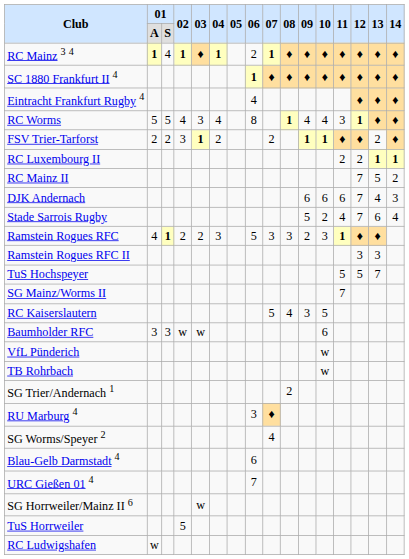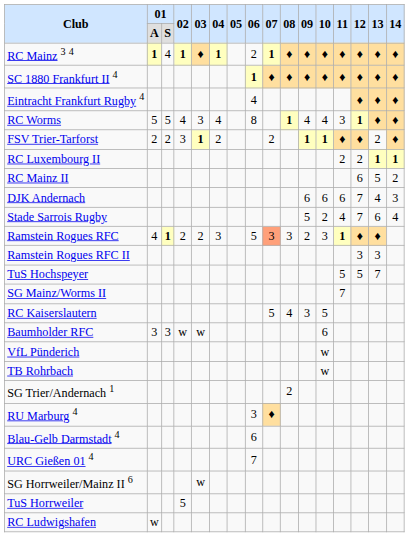 <table class="wikitable">
 <tr align="center" bgcolor="#D0E6FF">
 <td rowspan=2><strong>Club</strong></td>
 <td colspan=2><strong>01</strong></td>
 <td rowspan=2><strong>02</strong></td>
 <td rowspan=2><strong>03</strong></td>
 <td rowspan=2><strong>04</strong></td>
 <td rowspan=2><strong>05</strong></td>
 <td rowspan=2><strong>06</strong></td>
 <td rowspan=2><strong>07</strong></td>
 <td rowspan=2><strong>08</strong></td>
 <td rowspan=2><strong>09</strong></td>
 <td rowspan=2><strong>10</strong></td>
 <td rowspan=2><strong>11</strong></td>
 <td rowspan=2><strong>12</strong></td>
 <td rowspan=2><strong>13</strong></td>
 <td rowspan=2><strong>14</strong></td>
 </tr>
 <tr align="center" bgcolor="#dfdfdf">
 <td><strong>A</strong></td>
 <td><strong>S</strong></td>
 </tr>
 <tr align="center">
 <td align="left"><a href='#'>RC Mainz</a> <sup>3</sup> <sup>4</sup></td>
 <td bgcolor="#ffffbf"><strong>1</strong></td>
 <td>4</td>
 <td bgcolor="#ffffbf"><strong>1</strong></td>
 <td bgcolor="#ffdf9f"><strong>♦</strong></td>
 <td bgcolor="#ffffbf"><strong>1</strong></td>
 <td></td>
 <td>2</td>
 <td bgcolor="#ffffbf"><strong>1</strong></td>
 <td bgcolor="#ffdf9f"><strong>♦</strong></td>
 <td bgcolor="#ffdf9f"><strong>♦</strong></td>
 <td bgcolor="#ffdf9f"><strong>♦</strong></td>
 <td bgcolor="#ffdf9f"><strong>♦</strong></td>
 <td bgcolor="#ffdf9f"><strong>♦</strong></td>
 <td bgcolor="#ffdf9f"><strong>♦</strong></td>
 <td bgcolor="#ffdf9f"><strong>♦</strong></td>
 </tr>
 <tr align="center">
 <td align="left"><a href='#'>SC 1880 Frankfurt II</a> <sup>4</sup></td>
 <td></td>
 <td></td>
 <td></td>
 <td></td>
 <td></td>
 <td></td>
 <td bgcolor="#ffffbf"><strong>1</strong></td>
 <td bgcolor="#ffdf9f"><strong>♦</strong></td>
 <td bgcolor="#ffdf9f"><strong>♦</strong></td>
 <td bgcolor="#ffdf9f"><strong>♦</strong></td>
 <td bgcolor="#ffdf9f"><strong>♦</strong></td>
 <td bgcolor="#ffdf9f"><strong>♦</strong></td>
 <td bgcolor="#ffdf9f"><strong>♦</strong></td>
 <td bgcolor="#ffdf9f"><strong>♦</strong></td>
 <td bgcolor="#ffdf9f"><strong>♦</strong></td>
 </tr>
 <tr align="center">
 <td align="left"><a href='#'>Eintracht Frankfurt Rugby</a> <sup>4</sup></td>
 <td></td>
 <td></td>
 <td></td>
 <td></td>
 <td></td>
 <td></td>
 <td>4</td>
 <td></td>
 <td></td>
 <td></td>
 <td></td>
 <td></td>
 <td bgcolor="#ffdf9f"><strong>♦</strong></td>
 <td bgcolor="#ffdf9f"><strong>♦</strong></td>
 <td bgcolor="#ffdf9f"><strong>♦</strong></td>
 </tr>
 <tr align="center">
 <td align="left"><a href='#'>RC Worms</a></td>
 <td>5</td>
 <td>5</td>
 <td>4</td>
 <td>3</td>
 <td>4</td>
 <td></td>
 <td>8</td>
 <td></td>
 <td bgcolor="#ffffbf"><strong>1</strong></td>
 <td>4</td>
 <td>4</td>
 <td>3</td>
 <td bgcolor="#ffffbf"><strong>1</strong></td>
 <td bgcolor="#ffdf9f"><strong>♦</strong></td>
 <td bgcolor="#ffdf9f"><strong>♦</strong></td>
 </tr>
 <tr align="center">
 <td align="left"><a href='#'>FSV Trier-Tarforst</a></td>
 <td>2</td>
 <td>2</td>
 <td>3</td>
 <td bgcolor="#ffffbf"><strong>1</strong></td>
 <td>2</td>
 <td></td>
 <td></td>
 <td>2</td>
 <td></td>
 <td bgcolor="#ffffbf"><strong>1</strong></td>
 <td bgcolor="#ffffbf"><strong>1</strong></td>
 <td bgcolor="#ffdf9f"><strong>♦</strong></td>
 <td bgcolor="#ffdf9f"><strong>♦</strong></td>
 <td>2</td>
 <td bgcolor="#ffdf9f"><strong>♦</strong></td>
 </tr>
 <tr align="center">
 <td align="left"><a href='#'>RC Luxembourg II</a></td>
 <td></td>
 <td></td>
 <td></td>
 <td></td>
 <td></td>
 <td></td>
 <td></td>
 <td></td>
 <td></td>
 <td></td>
 <td></td>
 <td>2</td>
 <td>2</td>
 <td bgcolor="#ffffbf"><strong>1</strong></td>
 <td bgcolor="#ffffbf"><strong>1</strong></td>
 </tr>
 <tr align="center">
 <td align="left"><a href='#'>RC Mainz II</a></td>
 <td></td>
 <td></td>
 <td></td>
 <td></td>
 <td></td>
 <td></td>
 <td></td>
 <td></td>
 <td></td>
 <td></td>
 <td></td>
 <td></td>
-<td>7</td>
+<td>6</td>
 <td>5</td>
 <td>2</td>
 </tr>
 <tr align="center">
 <td align="left"><a href='#'>DJK Andernach</a></td>
 <td></td>
 <td></td>
 <td></td>
 <td></td>
 <td></td>
 <td></td>
 <td></td>
 <td></td>
 <td></td>
 <td>6</td>
 <td>6</td>
 <td>6</td>
 <td>7</td>
 <td>4</td>
 <td>3</td>
 </tr>
 <tr align="center">
 <td align="left"><a href='#'>Stade Sarrois Rugby</a></td>
 <td></td>
 <td></td>
 <td></td>
 <td></td>
 <td></td>
 <td></td>
 <td></td>
 <td></td>
 <td></td>
 <td>5</td>
 <td>2</td>
 <td>4</td>
 <td>7</td>
 <td>6</td>
 <td>4</td>
 </tr>
 <tr align="center">
 <td align="left"><a href='#'>Ramstein Rogues RFC</a></td>
 <td>4</td>
 <td bgcolor="#ffffbf"><strong>1</strong></td>
 <td>2</td>
 <td>2</td>
 <td>3</td>
 <td></td>
 <td>5</td>
-<td>3</td>
+<td style="background: lightsalmon;">3</td>
 <td>3</td>
 <td>2</td>
 <td>3</td>
 <td bgcolor="#ffffbf"><strong>1</strong></td>
 <td bgcolor="#ffdf9f"><strong>♦</strong></td>
 <td bgcolor="#ffdf9f"><strong>♦</strong></td>
 <td></td>
 </tr>
 <tr align="center">
 <td align="left"><a href='#'>Ramstein Rogues RFC II</a></td>
 <td></td>
 <td></td>
 <td></td>
 <td></td>
 <td></td>
 <td></td>
 <td></td>
 <td></td>
 <td></td>
 <td></td>
 <td></td>
 <td></td>
 <td>3</td>
 <td>3</td>
 <td></td>
 </tr>
 <tr align="center">
 <td align="left"><a href='#'>TuS Hochspeyer</a></td>
 <td></td>
 <td></td>
 <td></td>
 <td></td>
 <td></td>
 <td></td>
 <td></td>
 <td></td>
 <td></td>
 <td></td>
 <td></td>
 <td>5</td>
 <td>5</td>
 <td>7</td>
 <td></td>
 </tr>
 <tr align="center">
 <td align="left"><a href='#'>SG Mainz/Worms II</a></td>
 <td></td>
 <td></td>
 <td></td>
 <td></td>
 <td></td>
 <td></td>
 <td></td>
 <td></td>
 <td></td>
 <td></td>
 <td></td>
 <td>7</td>
 <td></td>
 <td></td>
 <td></td>
 </tr>
 <tr align="center">
 <td align="left"><a href='#'>RC Kaiserslautern</a></td>
 <td></td>
 <td></td>
 <td></td>
 <td></td>
 <td></td>
 <td></td>
 <td></td>
 <td>5</td>
 <td>4</td>
 <td>3</td>
 <td>5</td>
 <td></td>
 <td></td>
 <td></td>
 <td></td>
 </tr>
 <tr align="center">
 <td align="left"><a href='#'>Baumholder RFC</a></td>
 <td>3</td>
 <td>3</td>
 <td>w</td>
 <td>w</td>
 <td></td>
 <td></td>
 <td></td>
 <td></td>
 <td></td>
 <td></td>
 <td>6</td>
 <td></td>
 <td></td>
 <td></td>
 <td></td>
 </tr>
 <tr align="center">
 <td align="left"><a href='#'>VfL Pünderich</a></td>
 <td></td>
 <td></td>
 <td></td>
 <td></td>
 <td></td>
 <td></td>
 <td></td>
 <td></td>
 <td></td>
 <td></td>
 <td>w</td>
 <td></td>
 <td></td>
 <td></td>
 <td></td>
 </tr>
 <tr align="center">
 <td align="left"><a href='#'>TB Rohrbach</a></td>
 <td></td>
 <td></td>
 <td></td>
 <td></td>
 <td></td>
 <td></td>
 <td></td>
 <td></td>
 <td></td>
 <td></td>
 <td>w</td>
 <td></td>
 <td></td>
 <td></td>
 <td></td>
 </tr>
 <tr align="center">
 <td align="left">SG Trier/Andernach <sup>1</sup></td>
 <td></td>
 <td></td>
 <td></td>
 <td></td>
 <td></td>
 <td></td>
 <td></td>
 <td></td>
 <td>2</td>
 <td></td>
 <td></td>
 <td></td>
 <td></td>
 <td></td>
 <td></td>
 </tr>
 <tr align="center">
 <td align="left"><a href='#'>RU Marburg</a> <sup>4</sup></td>
 <td></td>
 <td></td>
 <td></td>
 <td></td>
 <td></td>
 <td></td>
 <td>3</td>
 <td bgcolor="#ffdf9f"><strong>♦</strong></td>
 <td></td>
 <td></td>
 <td></td>
 <td></td>
 <td></td>
 <td></td>
 <td></td>
 </tr>
 <tr align="center">
-<td align="left">SG Worms/Speyer <sup>2</sup></td>
-<td></td>
-<td></td>
-<td></td>
-<td></td>
-<td></td>
-<td></td>
-<td></td>
-<td>4</td>
-<td></td>
-<td></td>
-<td></td>
-<td></td>
-<td></td>
-<td></td>
-<td></td>
-</tr>
-<tr align="center">
 <td align="left"><a href='#'>Blau-Gelb Darmstadt</a> <sup>4</sup></td>
 <td></td>
 <td></td>
 <td></td>
 <td></td>
 <td></td>
 <td></td>
 <td>6</td>
 <td></td>
 <td></td>
 <td></td>
 <td></td>
 <td></td>
 <td></td>
 <td></td>
 <td></td>
 </tr>
 <tr align="center">
 <td align="left"><a href='#'>URC Gießen 01</a> <sup>4</sup></td>
 <td></td>
 <td></td>
 <td></td>
 <td></td>
 <td></td>
 <td></td>
 <td>7</td>
 <td></td>
 <td></td>
 <td></td>
 <td></td>
 <td></td>
 <td></td>
 <td></td>
 <td></td>
 </tr>
 <tr align="center">
 <td align="left">SG Horrweiler/Mainz II <sup>6</sup></td>
 <td></td>
 <td></td>
 <td></td>
 <td>w</td>
 <td></td>
 <td></td>
 <td></td>
 <td></td>
 <td></td>
 <td></td>
 <td></td>
 <td></td>
 <td></td>
 <td></td>
 <td></td>
 </tr>
 <tr align="center">
 <td align="left"><a href='#'>TuS Horrweiler</a></td>
 <td></td>
 <td></td>
 <td>5</td>
 <td></td>
 <td></td>
 <td></td>
 <td></td>
 <td></td>
 <td></td>
 <td></td>
 <td></td>
 <td></td>
 <td></td>
 <td></td>
 <td></td>
 </tr>
 <tr align="center">
 <td align="left"><a href='#'>RC Ludwigshafen</a></td>
 <td>w</td>
 <td></td>
 <td></td>
 <td></td>
 <td></td>
 <td></td>
 <td></td>
 <td></td>
 <td></td>
 <td></td>
 <td></td>
 <td></td>
 <td></td>
 <td></td>
 <td></td>
 </tr>
 </table>
